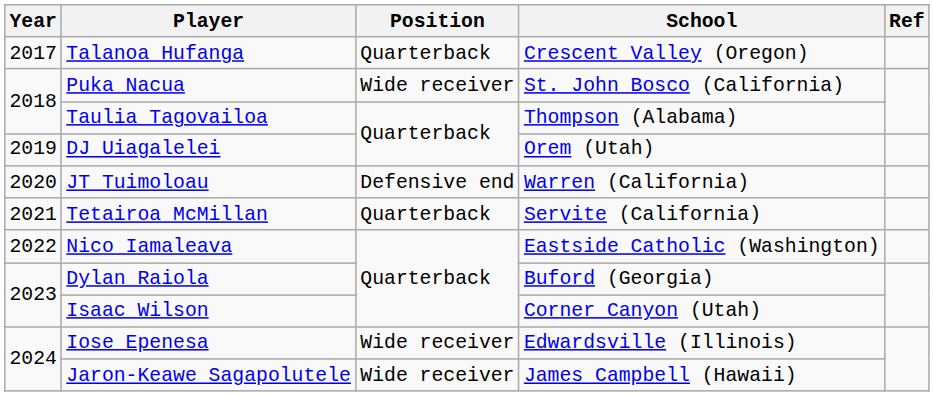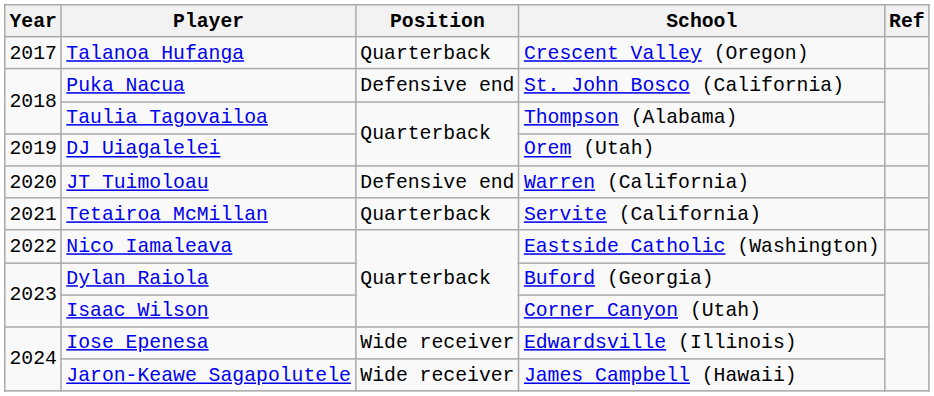 <table class="wikitable sortable">
 <tr>
 <th bgcolor="#e5e5e5">Year</th>
 <th bgcolor="#e5e5e5">Player</th>
 <th>Position</th>
 <th bgcolor="#e5e5e5">School</th>
 <th bgcolor="#e5e5e5">Ref</th>
 </tr>
 <tr>
 <td>2017</td>
 <td><a href='#'>Talanoa Hufanga</a></td>
 <td>Quarterback</td>
 <td><a href='#'>Crescent Valley</a> (Oregon)</td>
 <td></td>
 </tr>
 <tr>
 <td rowspan="2">2018</td>
 <td><a href='#'>Puka Nacua</a></td>
-<td>Wide receiver</td>
+<td>Defensive end</td>
 <td><a href='#'>St. John Bosco</a> (California)</td>
 <td rowspan="2"></td>
 </tr>
 <tr>
 <td><a href='#'>Taulia Tagovailoa</a></td>
 <td rowspan="2">Quarterback</td>
 <td><a href='#'>Thompson</a> (Alabama)</td>
 </tr>
 <tr>
 <td>2019</td>
 <td><a href='#'>DJ Uiagalelei</a></td>
 <td><a href='#'>Orem</a> (Utah)</td>
 <td></td>
 </tr>
 <tr>
 <td>2020</td>
 <td><a href='#'>JT Tuimoloau</a></td>
 <td>Defensive end</td>
 <td><a href='#'>Warren</a> (California)</td>
 <td></td>
 </tr>
 <tr>
 <td>2021</td>
 <td><a href='#'>Tetairoa McMillan</a></td>
 <td>Quarterback</td>
 <td><a href='#'>Servite</a> (California)</td>
 <td></td>
 </tr>
 <tr>
 <td>2022</td>
 <td><a href='#'>Nico Iamaleava</a></td>
 <td rowspan="3">Quarterback</td>
 <td><a href='#'>Eastside Catholic</a> (Washington)</td>
 <td></td>
 </tr>
 <tr>
 <td rowspan="2">2023</td>
 <td><a href='#'>Dylan Raiola</a></td>
 <td><a href='#'>Buford</a> (Georgia)</td>
 <td rowspan="2"></td>
 </tr>
 <tr>
 <td><a href='#'>Isaac Wilson</a></td>
 <td><a href='#'>Corner Canyon</a> (Utah)</td>
 </tr>
 <tr>
 <td rowspan="2">2024</td>
 <td><a href='#'>Iose Epenesa</a></td>
 <td>Wide receiver</td>
 <td><a href='#'>Edwardsville</a> (Illinois)</td>
 <td rowspan="2"></td>
 </tr>
 <tr>
 <td><a href='#'>Jaron-Keawe Sagapolutele</a></td>
 <td>Wide receiver</td>
 <td><a href='#'>James Campbell</a> (Hawaii)</td>
 </tr>
 </table>
